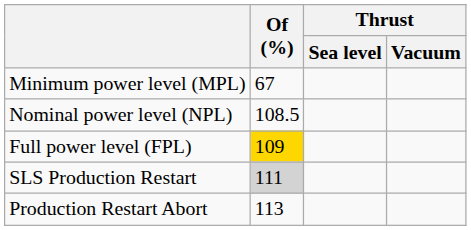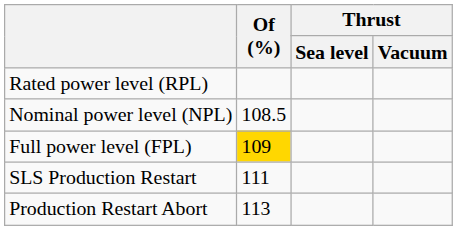 <table class="wikitable">
 <tr>
 <th rowspan=2></th>
 <th rowspan=2>Of  <br>(%)</th>
 <th colspan=2>Thrust</th>
 </tr>
 <tr>
 <th>Sea level</th>
 <th>Vacuum</th>
 </tr>
 <tr>
-<td>Minimum power level (MPL)</td>
-<td>67</td>
+<td>Rated power level (RPL)</td>
+<td></td>
 <td></td>
 <td></td>
 </tr>
 <tr>
 <td>Nominal power level (NPL)</td>
 <td>108.5</td>
 <td></td>
 <td></td>
 </tr>
 <tr>
 <td>Full power level (FPL)</td>
 <td style="background: gold;">109</td>
 <td></td>
 <td></td>
 </tr>
 <tr>
 <td>SLS Production Restart</td>
-<td style="background: lightgrey;">111</td>
+<td>111</td>
 <td></td>
 <td></td>
 </tr>
 <tr>
 <td>Production Restart Abort</td>
 <td>113</td>
 <td></td>
 <td></td>
 </tr>
 </table>
